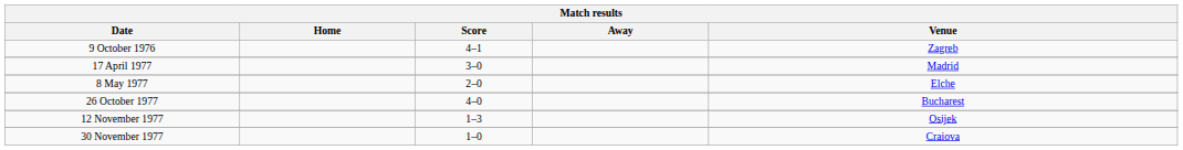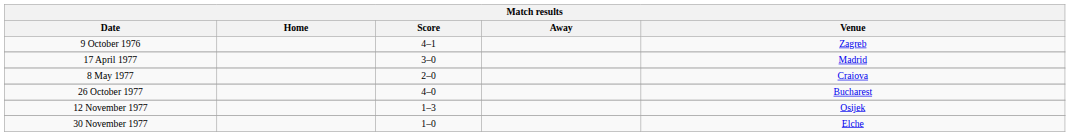 <table class="wikitable" style="font-size:90%; width: 100%; text-align: center;">
 <tr>
 <th colspan=6>Match results</th>
 </tr>
 <tr>
 <th width=20%>Date</th>
 <th width=15%>Home</th>
 <th width=10%>Score</th>
 <th width=15%>Away</th>
 <th width=40%>Venue</th>
 </tr>
 <tr>
 <td>9 October 1976</td>
 <td style="text-align:right"></td>
 <td>4–1</td>
 <td style="text-align:left"></td>
 <td><a href='#'>Zagreb</a></td>
 </tr>
 <tr>
 </tr>
 <tr>
 <td>17 April 1977</td>
 <td style="text-align:right"></td>
 <td>3–0</td>
 <td style="text-align:left"></td>
 <td><a href='#'>Madrid</a></td>
 </tr>
 <tr>
 </tr>
 <tr>
 <td>8 May 1977</td>
 <td style="text-align:right"></td>
 <td>2–0</td>
 <td style="text-align:left"></td>
-<td><a href='#'>Elche</a></td>
+<td><a href='#'>Craiova</a></td>
 </tr>
 <tr>
 </tr>
 <tr>
 <td>26 October 1977</td>
 <td style="text-align:right"></td>
 <td>4–0</td>
 <td style="text-align:left"></td>
 <td><a href='#'>Bucharest</a></td>
 </tr>
 <tr>
 </tr>
 <tr>
 <td>12 November 1977</td>
 <td style="text-align:right"></td>
 <td>1–3</td>
 <td style="text-align:left"></td>
 <td><a href='#'>Osijek</a></td>
 </tr>
 <tr>
 </tr>
 <tr>
 <td>30 November 1977</td>
 <td style="text-align:right"></td>
 <td>1–0</td>
 <td style="text-align:left"></td>
-<td><a href='#'>Craiova</a></td>
+<td><a href='#'>Elche</a></td>
 </tr>
 </table>
